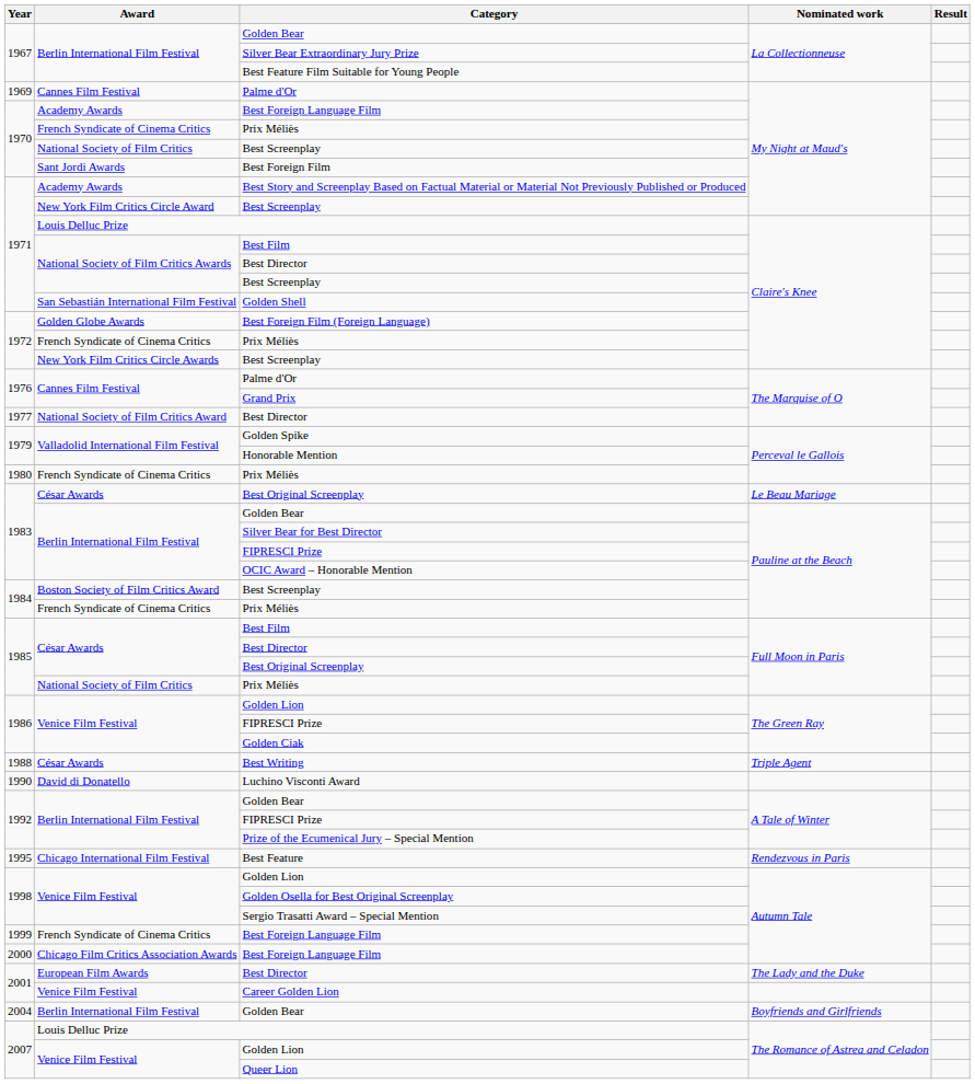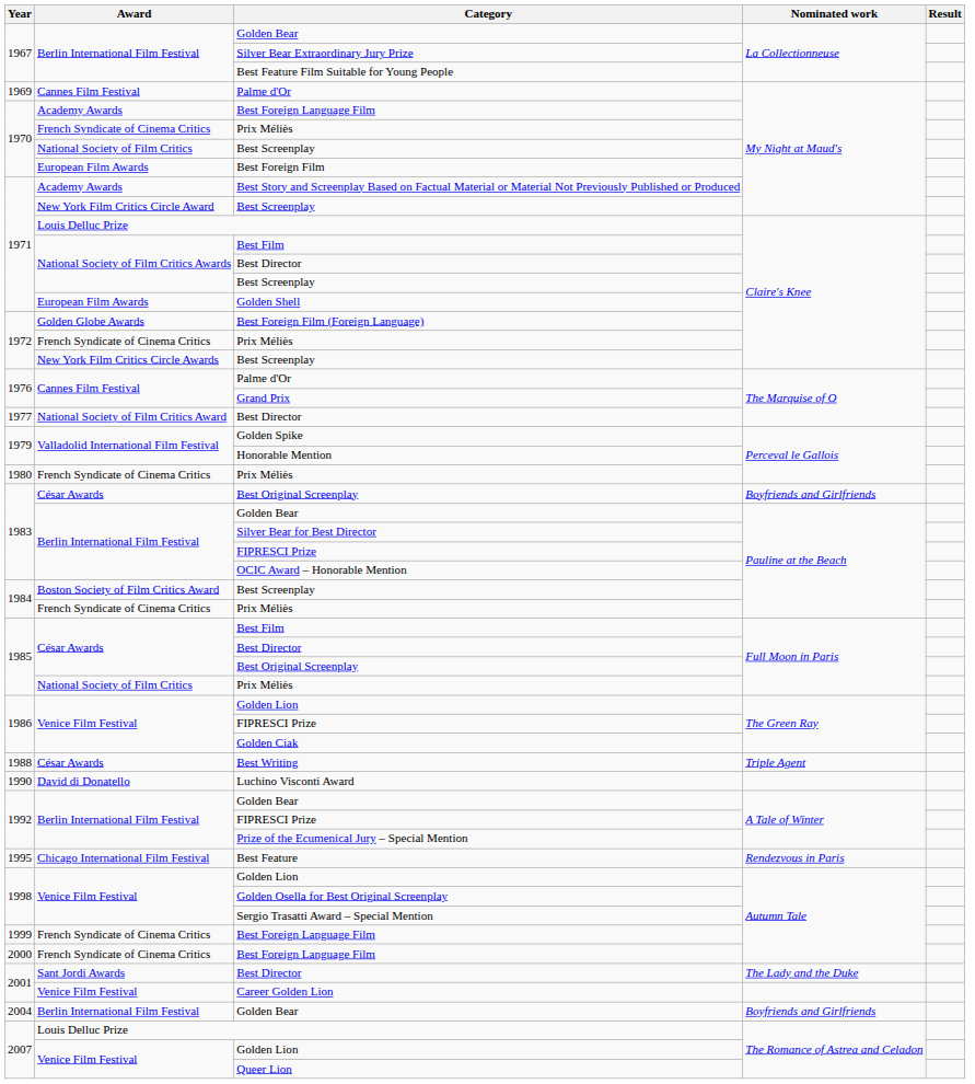 <table class="wikitable">
 <tr>
 <th scope="col">Year</th>
 <th scope="col">Award</th>
 <th scope="col">Category</th>
 <th scope="col">Nominated work</th>
 <th scope="col">Result</th>
 </tr>
 <tr>
 <td rowspan="3">1967</td>
 <td rowspan="3"><a href='#'>Berlin International Film Festival</a></td>
 <td><a href='#'>Golden Bear</a></td>
 <td rowspan="3"><em><a href='#'>La Collectionneuse</a></em></td>
 <td></td>
 </tr>
 <tr>
 <td><a href='#'>Silver Bear Extraordinary Jury Prize</a></td>
 <td></td>
 </tr>
 <tr>
 <td>Best Feature Film Suitable for Young People</td>
 <td></td>
 </tr>
 <tr>
 <td>1969</td>
 <td><a href='#'>Cannes Film Festival</a></td>
 <td><a href='#'>Palme d'Or</a></td>
 <td rowspan="7"><em><a href='#'>My Night at Maud's</a></em></td>
 <td></td>
 </tr>
 <tr>
 <td rowspan="4">1970</td>
 <td><a href='#'>Academy Awards</a></td>
 <td><a href='#'>Best Foreign Language Film</a></td>
 <td></td>
 </tr>
 <tr>
 <td><a href='#'>French Syndicate of Cinema Critics</a></td>
 <td>Prix Méliès</td>
 <td></td>
 </tr>
 <tr>
 <td><a href='#'>National Society of Film Critics</a></td>
 <td>Best Screenplay</td>
 <td></td>
 </tr>
 <tr>
-<td><a href='#'>Sant Jordi Awards</a></td>
+<td><a href='#'>European Film Awards</a></td>
 <td>Best Foreign Film</td>
 <td></td>
 </tr>
 <tr>
 <td rowspan="7">1971</td>
 <td><a href='#'>Academy Awards</a></td>
 <td><a href='#'>Best Story and Screenplay Based on Factual Material or Material Not Previously Published or Produced</a></td>
 <td></td>
 </tr>
 <tr>
 <td><a href='#'>New York Film Critics Circle Award</a></td>
 <td><a href='#'>Best Screenplay</a></td>
 <td></td>
 </tr>
 <tr>
 <td colspan="2"><a href='#'>Louis Delluc Prize</a></td>
 <td rowspan="8"><em><a href='#'>Claire's Knee</a></em></td>
 <td></td>
 </tr>
 <tr>
 <td rowspan="3"><a href='#'>National Society of Film Critics Awards</a></td>
 <td><a href='#'>Best Film</a></td>
 <td></td>
 </tr>
 <tr>
 <td>Best Director</td>
 <td></td>
 </tr>
 <tr>
 <td>Best Screenplay</td>
 <td></td>
 </tr>
 <tr>
-<td><a href='#'>San Sebastián International Film Festival</a></td>
+<td><a href='#'>European Film Awards</a></td>
 <td><a href='#'>Golden Shell</a></td>
 <td></td>
 </tr>
 <tr>
 <td rowspan="3">1972</td>
 <td><a href='#'>Golden Globe Awards</a></td>
 <td><a href='#'>Best Foreign Film (Foreign Language)</a></td>
 <td></td>
 </tr>
 <tr>
 <td>French Syndicate of Cinema Critics</td>
 <td>Prix Méliès</td>
 <td></td>
 </tr>
 <tr>
 <td><a href='#'>New York Film Critics Circle Awards</a></td>
 <td>Best Screenplay</td>
 <td></td>
 </tr>
 <tr>
 <td rowspan="2">1976</td>
 <td rowspan="2"><a href='#'>Cannes Film Festival</a></td>
 <td>Palme d'Or</td>
 <td rowspan="3"><em><a href='#'>The Marquise of O</a></em></td>
 <td></td>
 </tr>
 <tr>
 <td><a href='#'>Grand Prix</a></td>
 <td></td>
 </tr>
 <tr>
 <td>1977</td>
 <td><a href='#'>National Society of Film Critics Award</a></td>
 <td>Best Director</td>
 <td></td>
 </tr>
 <tr>
 <td rowspan="2">1979</td>
 <td rowspan="2"><a href='#'>Valladolid International Film Festival</a></td>
 <td>Golden Spike</td>
 <td rowspan="3"><em><a href='#'>Perceval le Gallois</a></em></td>
 <td></td>
 </tr>
 <tr>
 <td>Honorable Mention</td>
 <td></td>
 </tr>
 <tr>
 <td>1980</td>
 <td>French Syndicate of Cinema Critics</td>
 <td>Prix Méliès</td>
 <td></td>
 </tr>
 <tr>
 <td rowspan="5">1983</td>
 <td><a href='#'>César Awards</a></td>
 <td><a href='#'>Best Original Screenplay</a></td>
-<td><em><a href='#'>Le Beau Mariage</a></em></td>
+<td><em><a href='#'>Boyfriends and Girlfriends</a></em></td>
 <td></td>
 </tr>
 <tr>
 <td rowspan="4"><a href='#'>Berlin International Film Festival</a></td>
 <td>Golden Bear</td>
 <td rowspan="6"><em><a href='#'>Pauline at the Beach</a></em></td>
 <td></td>
 </tr>
 <tr>
 <td><a href='#'>Silver Bear for Best Director</a></td>
 <td></td>
 </tr>
 <tr>
 <td><a href='#'>FIPRESCI Prize</a></td>
 <td></td>
 </tr>
 <tr>
 <td><a href='#'>OCIC Award</a> – Honorable Mention</td>
 <td></td>
 </tr>
 <tr>
 <td rowspan="2">1984</td>
 <td><a href='#'>Boston Society of Film Critics Award</a></td>
 <td>Best Screenplay</td>
 <td></td>
 </tr>
 <tr>
 <td>French Syndicate of Cinema Critics</td>
 <td>Prix Méliès</td>
 <td></td>
 </tr>
 <tr>
 <td rowspan="4">1985</td>
 <td rowspan="3"><a href='#'>César Awards</a></td>
 <td><a href='#'>Best Film</a></td>
 <td rowspan="4"><em><a href='#'>Full Moon in Paris</a></em></td>
 <td></td>
 </tr>
 <tr>
 <td><a href='#'>Best Director</a></td>
 <td></td>
 </tr>
 <tr>
 <td><a href='#'>Best Original Screenplay</a></td>
 <td></td>
 </tr>
 <tr>
 <td><a href='#'>National Society of Film Critics</a></td>
 <td>Prix Méliès</td>
 <td></td>
 </tr>
 <tr>
 <td rowspan="3">1986</td>
 <td rowspan="3"><a href='#'>Venice Film Festival</a></td>
 <td><a href='#'>Golden Lion</a></td>
 <td rowspan="3"><em><a href='#'>The Green Ray</a></em></td>
 <td></td>
 </tr>
 <tr>
 <td>FIPRESCI Prize</td>
 <td></td>
 </tr>
 <tr>
 <td><a href='#'>Golden Ciak</a></td>
 <td></td>
 </tr>
 <tr>
 <td>1988</td>
 <td><a href='#'>César Awards</a></td>
 <td><a href='#'>Best Writing</a></td>
 <td><em><a href='#'>Triple Agent</a></em></td>
 <td></td>
 </tr>
 <tr>
 <td>1990</td>
 <td><a href='#'>David di Donatello</a></td>
 <td>Luchino Visconti Award</td>
 <td></td>
 <td></td>
 </tr>
 <tr>
 <td rowspan="3">1992</td>
 <td rowspan="3"><a href='#'>Berlin International Film Festival</a></td>
 <td>Golden Bear</td>
 <td rowspan="3"><em><a href='#'>A Tale of Winter</a></em></td>
 <td></td>
 </tr>
 <tr>
 <td>FIPRESCI Prize</td>
 <td></td>
 </tr>
 <tr>
 <td><a href='#'>Prize of the Ecumenical Jury</a> – Special Mention</td>
 <td></td>
 </tr>
 <tr>
 <td>1995</td>
 <td><a href='#'>Chicago International Film Festival</a></td>
 <td>Best Feature</td>
 <td><em><a href='#'>Rendezvous in Paris</a></em></td>
 <td></td>
 </tr>
 <tr>
 <td rowspan="3">1998</td>
 <td rowspan="3"><a href='#'>Venice Film Festival</a></td>
 <td>Golden Lion</td>
 <td rowspan="5"><em><a href='#'>Autumn Tale</a></em></td>
 <td></td>
 </tr>
 <tr>
 <td><a href='#'>Golden Osella for Best Original Screenplay</a></td>
 <td></td>
 </tr>
 <tr>
 <td>Sergio Trasatti Award – Special Mention</td>
 <td></td>
 </tr>
 <tr>
 <td>1999</td>
 <td>French Syndicate of Cinema Critics</td>
 <td><a href='#'>Best Foreign Language Film</a></td>
 <td></td>
 </tr>
 <tr>
 <td>2000</td>
-<td><a href='#'>Chicago Film Critics Association Awards</a></td>
+<td>French Syndicate of Cinema Critics</td>
 <td><a href='#'>Best Foreign Language Film</a></td>
 <td></td>
 </tr>
 <tr>
 <td rowspan="2">2001</td>
-<td><a href='#'>European Film Awards</a></td>
+<td><a href='#'>Sant Jordi Awards</a></td>
 <td><a href='#'>Best Director</a></td>
 <td><em><a href='#'>The Lady and the Duke</a></em></td>
 <td></td>
 </tr>
 <tr>
 <td><a href='#'>Venice Film Festival</a></td>
 <td><a href='#'>Career Golden Lion</a></td>
 <td></td>
 <td></td>
 </tr>
 <tr>
 <td>2004</td>
 <td><a href='#'>Berlin International Film Festival</a></td>
 <td>Golden Bear</td>
 <td><em><a href='#'>Boyfriends and Girlfriends</a></em></td>
 <td></td>
 </tr>
 <tr>
 <td rowspan="3">2007</td>
 <td colspan="2">Louis Delluc Prize</td>
 <td rowspan="3"><em><a href='#'>The Romance of Astrea and Celadon</a></em></td>
 <td></td>
 </tr>
 <tr>
 <td rowspan="2"><a href='#'>Venice Film Festival</a></td>
 <td>Golden Lion</td>
 <td></td>
 </tr>
 <tr>
 <td><a href='#'>Queer Lion</a></td>
 <td></td>
 </tr>
 </table>
